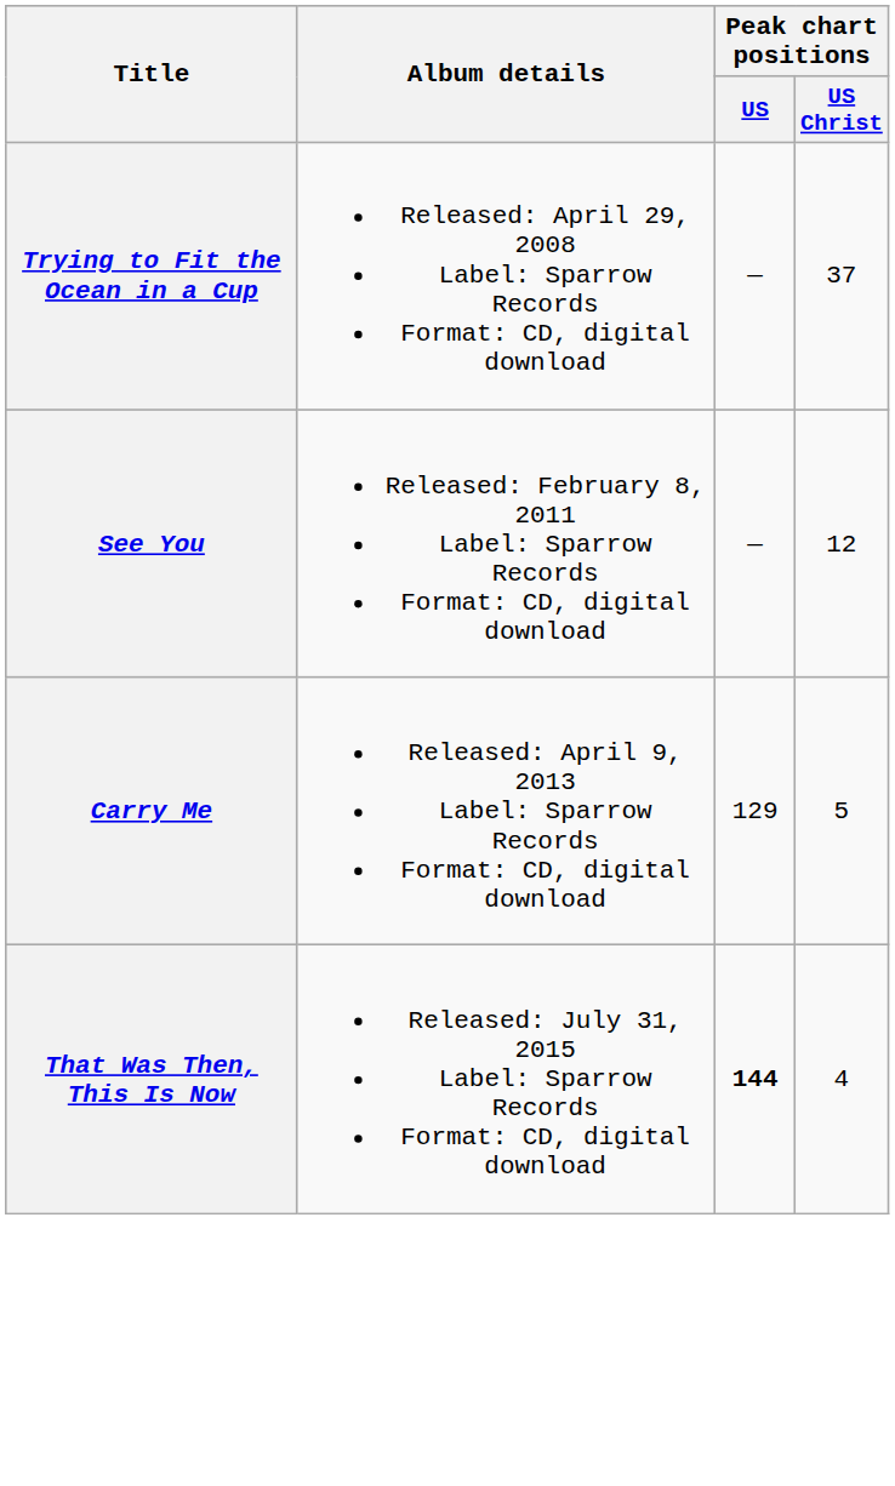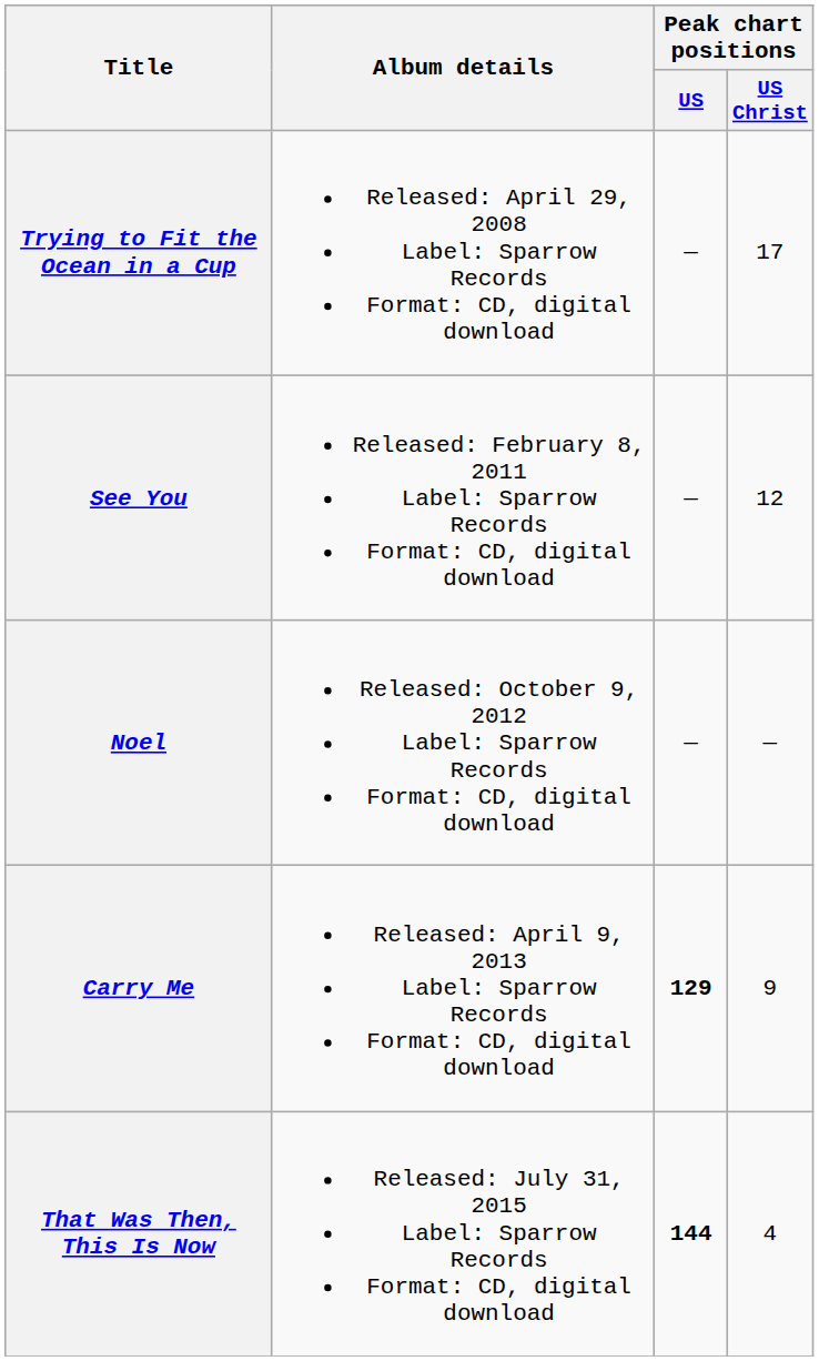 <table class="wikitable plainrowheaders" style="text-align:center;">
 <tr>
 <th scope="col" rowspan="2" style="width:11em;">Title</th>
 <th scope="col" rowspan="2" style="width:16em;">Album details</th>
 <th scope="col" colspan="2">Peak chart positions</th>
 </tr>
 <tr>
 <th style="width:3em; font-size:90%"><a href='#'>US</a><br></th>
 <th style="width:3em; font-size:90%"><a href='#'>US<br>Christ</a><br></th>
 </tr>
 <tr>
 <th scope="row"><em><a href='#'>Trying to Fit the Ocean in a Cup</a></em></th>
 <td><br><ul><li>Released: April 29, 2008</li><li>Label: Sparrow Records</li><li>Format: CD, digital download</li></ul></td>
 <td>—</td>
-<td>37</td>
+<td>17</td>
 </tr>
 <tr>
 <th scope="row"><em><a href='#'>See You</a></em></th>
 <td><br><ul><li>Released: February 8, 2011</li><li>Label: Sparrow Records</li><li>Format: CD, digital download</li></ul></td>
 <td>—</td>
 <td>12</td>
 </tr>
 <tr>
+<th scope="row"><em><a href='#'>Noel</a></em></th>
+<td><br><ul><li>Released: October 9, 2012</li><li>Label: Sparrow Records</li><li>Format: CD, digital download</li></ul></td>
+<td>—</td>
+<td>—</td>
+</tr>
+<tr>
 <th scope="row"><em><a href='#'>Carry Me</a></em></th>
 <td><br><ul><li>Released: April 9, 2013</li><li>Label: Sparrow Records</li><li>Format: CD, digital download</li></ul></td>
-<td>129</td>
-<td>5</td>
+<td><strong>129</strong></td>
+<td>9</td>
 </tr>
 <tr>
 <th scope="row"><em><a href='#'>That Was Then, This Is Now</a></em></th>
 <td><br><ul><li>Released: July 31, 2015</li><li>Label: Sparrow Records</li><li>Format: CD, digital download</li></ul></td>
 <td><strong>144</strong></td>
 <td>4</td>
 </tr>
 </table>
